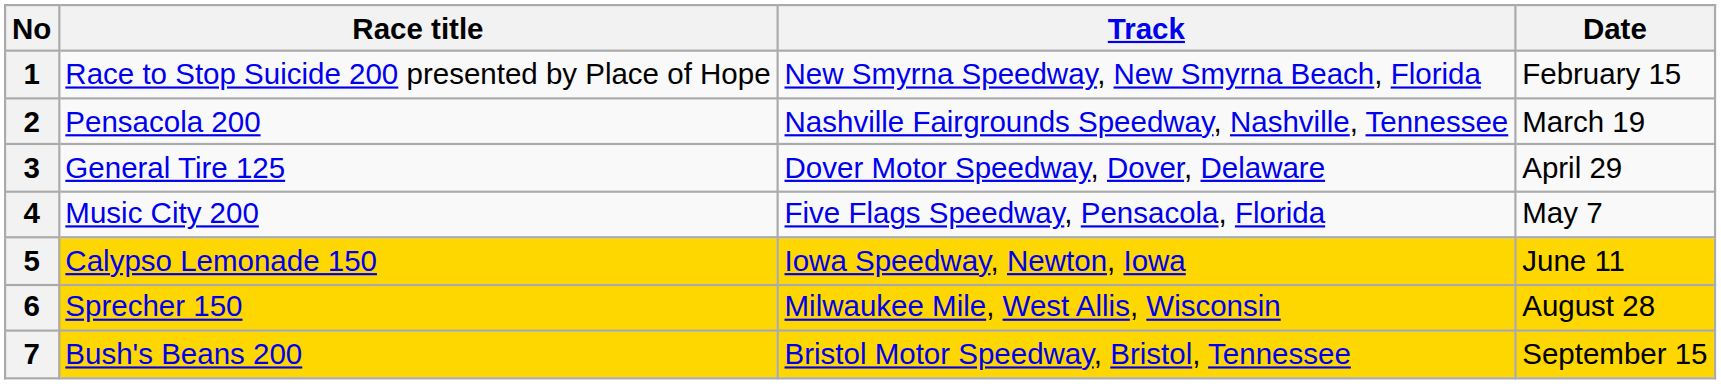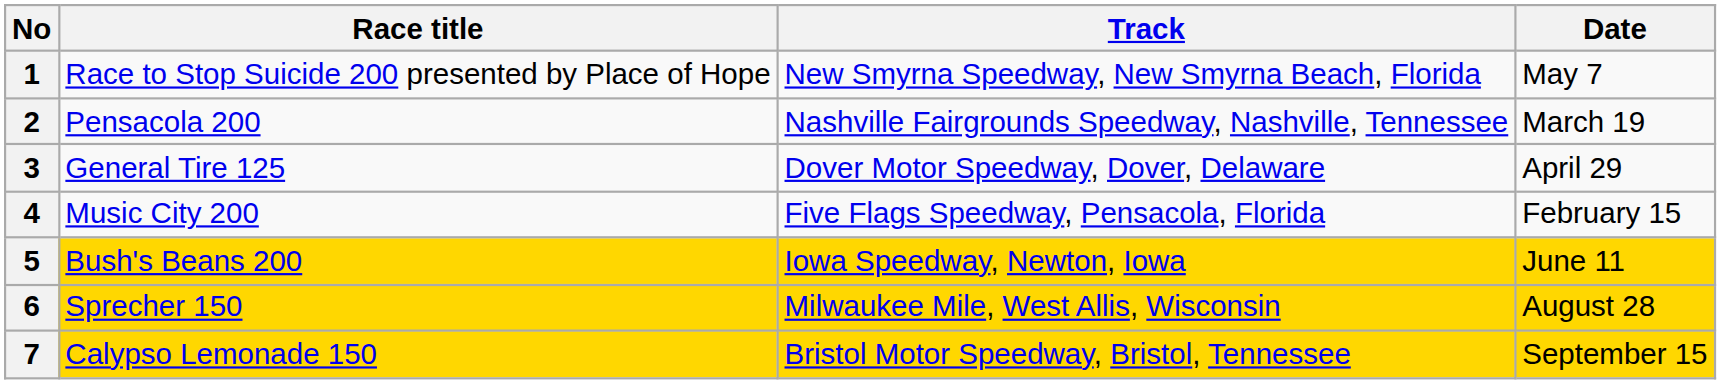 <table class="wikitable" style="font-size:85%">
 <tr>
 <th>No</th>
 <th>Race title</th>
 <th><a href='#'>Track</a></th>
 <th>Date</th>
 </tr>
 <tr>
 <th>1</th>
 <td><a href='#'>Race to Stop Suicide 200</a> presented by Place of Hope</td>
 <td><a href='#'>New Smyrna Speedway</a>, <a href='#'>New Smyrna Beach</a>, <a href='#'>Florida</a></td>
-<td>February 15</td>
+<td>May 7</td>
 </tr>
 <tr>
 <th>2</th>
 <td><a href='#'>Pensacola 200</a></td>
 <td><a href='#'>Nashville Fairgrounds Speedway</a>, <a href='#'>Nashville</a>, <a href='#'>Tennessee</a></td>
 <td>March 19</td>
 </tr>
 <tr>
 <th>3</th>
 <td><a href='#'>General Tire 125</a></td>
 <td><a href='#'>Dover Motor Speedway</a>, <a href='#'>Dover</a>, <a href='#'>Delaware</a></td>
 <td>April 29</td>
 </tr>
 <tr>
 <th>4</th>
 <td><a href='#'>Music City 200</a></td>
 <td><a href='#'>Five Flags Speedway</a>, <a href='#'>Pensacola</a>, <a href='#'>Florida</a></td>
-<td>May 7</td>
+<td>February 15</td>
 </tr>
 <tr>
 <th>5</th>
-<td bgcolor=gold><a href='#'>Calypso Lemonade 150</a></td>
+<td bgcolor=gold><a href='#'>Bush's Beans 200</a></td>
 <td bgcolor=gold><a href='#'>Iowa Speedway</a>, <a href='#'>Newton</a>, <a href='#'>Iowa</a></td>
 <td bgcolor=gold>June 11</td>
 </tr>
 <tr>
 <th>6</th>
 <td bgcolor=gold><a href='#'>Sprecher 150</a></td>
 <td bgcolor=gold><a href='#'>Milwaukee Mile</a>, <a href='#'>West Allis</a>, <a href='#'>Wisconsin</a></td>
 <td bgcolor=gold>August 28</td>
 </tr>
 <tr>
 <th>7</th>
-<td bgcolor=gold><a href='#'>Bush's Beans 200</a></td>
+<td bgcolor=gold><a href='#'>Calypso Lemonade 150</a></td>
 <td bgcolor=gold><a href='#'>Bristol Motor Speedway</a>, <a href='#'>Bristol</a>, <a href='#'>Tennessee</a></td>
 <td bgcolor=gold>September 15</td>
 </tr>
 </table>
